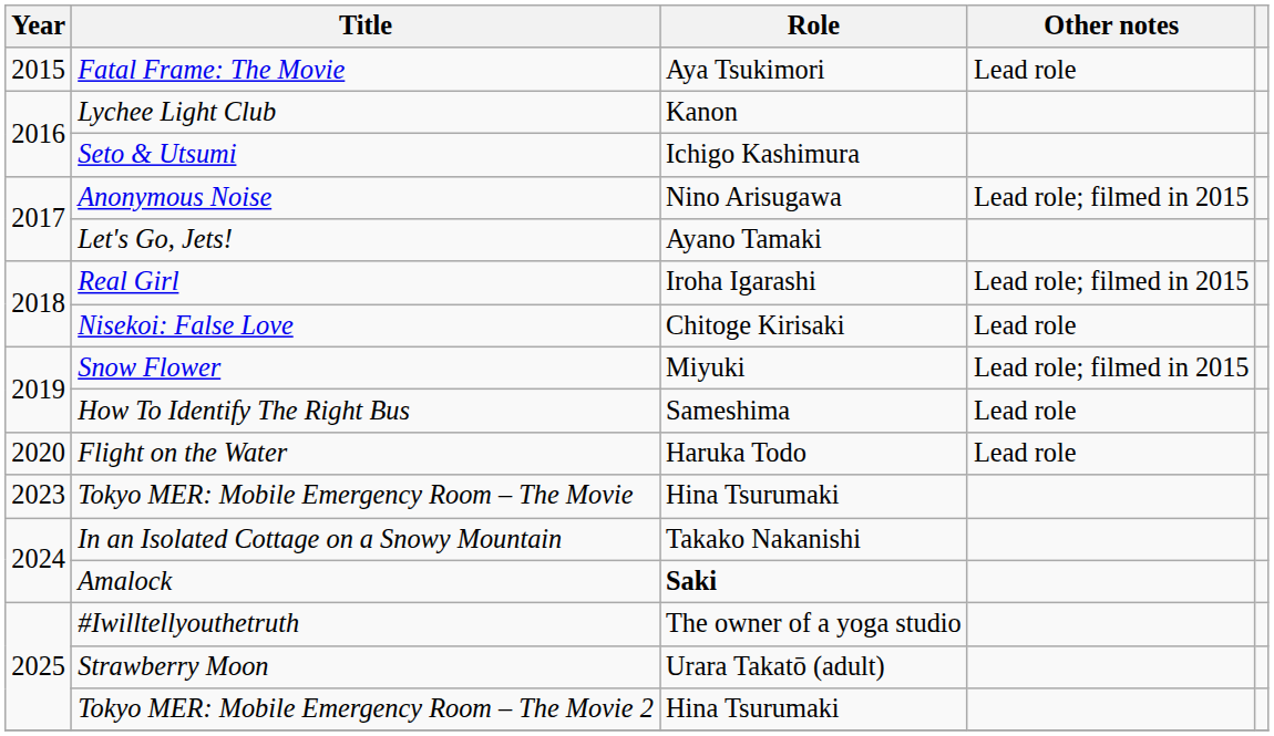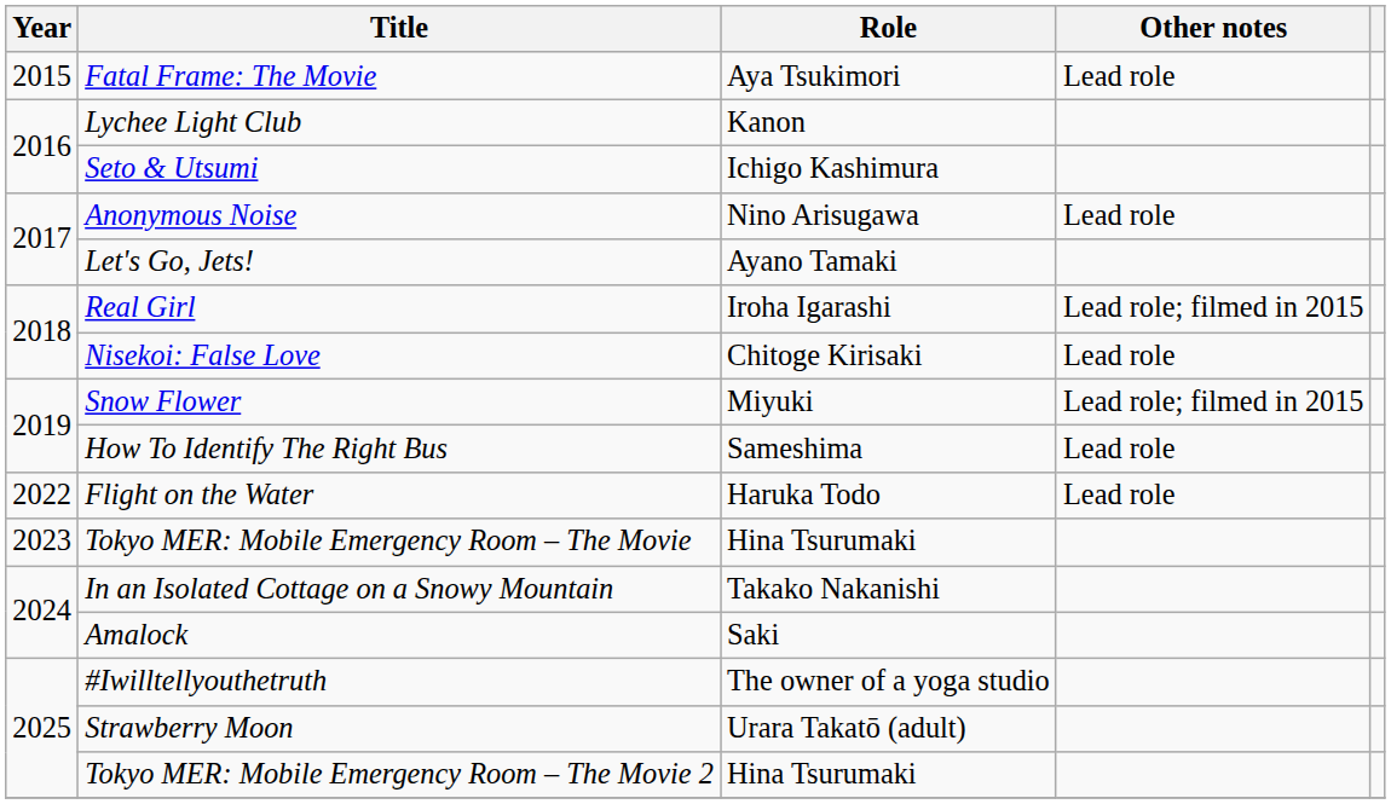 <table class="wikitable sortable">
 <tr>
 <th>Year</th>
 <th>Title</th>
 <th>Role</th>
 <th class="unsortable">Other notes</th>
 <th class="unsortable"></th>
 </tr>
 <tr>
 <td>2015</td>
 <td><em><a href='#'>Fatal Frame: The Movie</a></em></td>
 <td>Aya Tsukimori</td>
 <td>Lead role</td>
 <td></td>
 </tr>
 <tr>
 <td rowspan="2">2016</td>
 <td><em>Lychee Light Club</em></td>
 <td>Kanon</td>
 <td></td>
 <td></td>
 </tr>
 <tr>
 <td><em><a href='#'>Seto & Utsumi</a></em></td>
 <td>Ichigo Kashimura</td>
 <td></td>
 <td></td>
 </tr>
 <tr>
 <td rowspan="2">2017</td>
 <td><em><a href='#'>Anonymous Noise</a></em></td>
 <td>Nino Arisugawa</td>
-<td>Lead role; filmed in 2015</td>
+<td>Lead role</td>
 <td></td>
 </tr>
 <tr>
 <td><em>Let's Go, Jets!</em></td>
 <td>Ayano Tamaki</td>
 <td></td>
 <td></td>
 </tr>
 <tr>
 <td rowspan="2">2018</td>
 <td><em><a href='#'>Real Girl</a></em></td>
 <td>Iroha Igarashi</td>
 <td>Lead role; filmed in 2015</td>
 <td></td>
 </tr>
 <tr>
 <td><em><a href='#'>Nisekoi: False Love</a></em></td>
 <td>Chitoge Kirisaki</td>
 <td>Lead role</td>
 <td></td>
 </tr>
 <tr>
 <td rowspan="2">2019</td>
 <td><em><a href='#'>Snow Flower</a></em></td>
 <td>Miyuki</td>
 <td>Lead role; filmed in 2015</td>
 <td></td>
 </tr>
 <tr>
 <td><em>How To Identify The Right Bus</em></td>
 <td>Sameshima</td>
 <td>Lead role</td>
 <td></td>
 </tr>
 <tr>
-<td rowspan="1">2020</td>
+<td rowspan="1">2022</td>
 <td><em>Flight on the Water</em></td>
 <td>Haruka Todo</td>
 <td>Lead role</td>
 <td></td>
 </tr>
 <tr>
 <td>2023</td>
 <td><em>Tokyo MER: Mobile Emergency Room – The Movie</em></td>
 <td>Hina Tsurumaki</td>
 <td></td>
 <td></td>
 </tr>
 <tr>
 <td rowspan="2">2024</td>
 <td><em>In an Isolated Cottage on a Snowy Mountain</em></td>
 <td>Takako Nakanishi</td>
 <td></td>
 <td></td>
 </tr>
 <tr>
 <td><em>Amalock</em></td>
-<td><strong>Saki</strong></td>
+<td>Saki</td>
 <td></td>
 <td></td>
 </tr>
 <tr>
 <td rowspan="3">2025</td>
 <td><em>#Iwilltellyouthetruth</em></td>
 <td>The owner of a yoga studio</td>
 <td></td>
 <td></td>
 </tr>
 <tr>
 <td><em>Strawberry Moon</em></td>
 <td>Urara Takatō (adult)</td>
 <td></td>
 <td></td>
 </tr>
 <tr>
 <td><em>Tokyo MER: Mobile Emergency Room – The Movie 2</em></td>
 <td>Hina Tsurumaki</td>
 <td></td>
 <td></td>
 </tr>
 <tr>
 </tr>
 </table>
